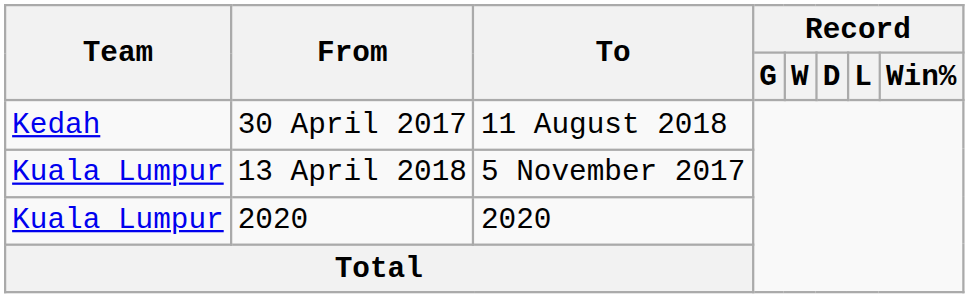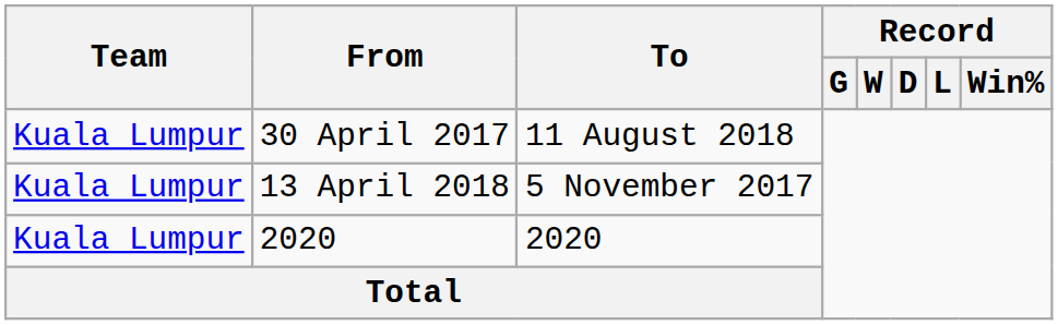 <table class="wikitable" style="text-align: center">
 <tr>
 <th rowspan=2>Team</th>
 <th rowspan=2>From</th>
 <th rowspan=2>To</th>
 <th colspan=5>Record</th>
 </tr>
 <tr>
 <th>G</th>
 <th>W</th>
 <th>D</th>
 <th>L</th>
 <th>Win%</th>
 </tr>
 <tr>
-<td align="left"><a href='#'>Kedah</a></td>
+<td align="left"><a href='#'>Kuala Lumpur</a></td>
 <td align="left">30 April 2017</td>
 <td align="left">11 August 2018<br></td>
 </tr>
 <tr>
 <td align="left"><a href='#'>Kuala Lumpur</a></td>
 <td align="left">13 April 2018</td>
 <td align="left">5 November 2017<br></td>
 </tr>
 <tr>
 <td align="left"><a href='#'>Kuala Lumpur</a></td>
 <td align="left">2020</td>
 <td align="left">2020<br></td>
 </tr>
 <tr>
 <th colspan="3">Total<br></th>
 </tr>
 </table>
